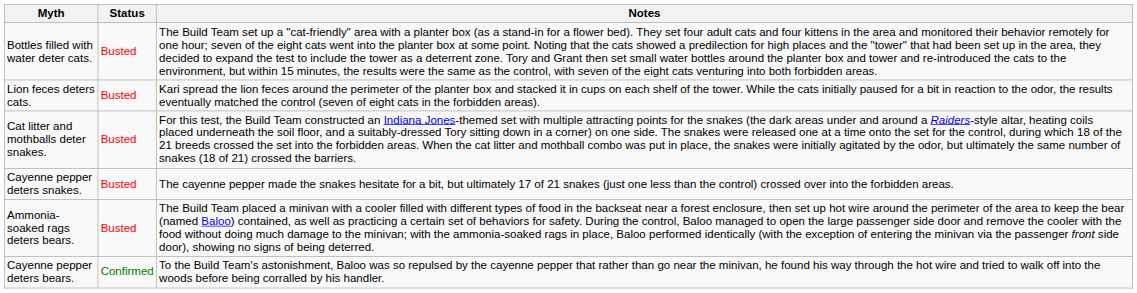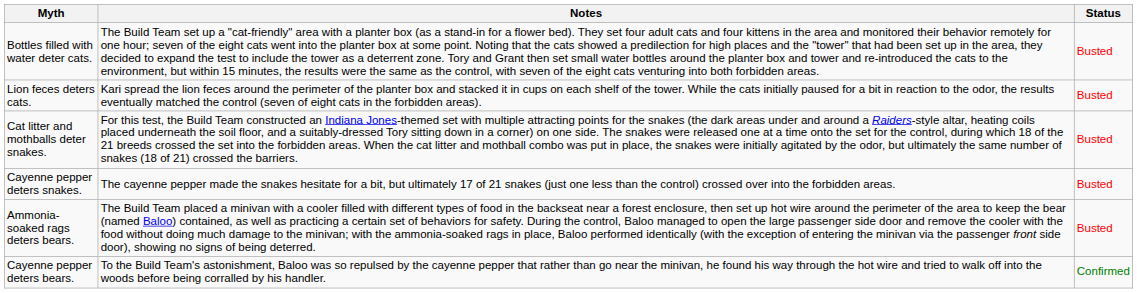 <table class="wikitable plainrowheaders">
 <tr>
 <th scope"col">Myth</th>
+<th scope"col">Notes</th>
 <th scope"col">Status</th>
-<th scope"col">Notes</th>
 </tr>
 <tr>
 <td scope"row">Bottles filled with water deter cats.</td>
+<td>The Build Team set up a "cat-friendly" area with a planter box (as a stand-in for a flower bed). They set four adult cats and four kittens in the area and monitored their behavior remotely for one hour; seven of the eight cats went into the planter box at some point. Noting that the cats showed a predilection for high places and the "tower" that had been set up in the area, they decided to expand the test to include the tower as a deterrent zone. Tory and Grant then set small water bottles around the planter box and tower and re-introduced the cats to the environment, but within 15 minutes, the results were the same as the control, with seven of the eight cats venturing into both forbidden areas.</td>
 <td style="color:red">Busted</td>
-<td>The Build Team set up a "cat-friendly" area with a planter box (as a stand-in for a flower bed). They set four adult cats and four kittens in the area and monitored their behavior remotely for one hour; seven of the eight cats went into the planter box at some point. Noting that the cats showed a predilection for high places and the "tower" that had been set up in the area, they decided to expand the test to include the tower as a deterrent zone. Tory and Grant then set small water bottles around the planter box and tower and re-introduced the cats to the environment, but within 15 minutes, the results were the same as the control, with seven of the eight cats venturing into both forbidden areas.</td>
 </tr>
 <tr>
 <td scope"row">Lion feces deters cats.</td>
+<td>Kari spread the lion feces around the perimeter of the planter box and stacked it in cups on each shelf of the tower. While the cats initially paused for a bit in reaction to the odor, the results eventually matched the control (seven of eight cats in the forbidden areas).</td>
 <td style="color:red">Busted</td>
-<td>Kari spread the lion feces around the perimeter of the planter box and stacked it in cups on each shelf of the tower. While the cats initially paused for a bit in reaction to the odor, the results eventually matched the control (seven of eight cats in the forbidden areas).</td>
 </tr>
 <tr>
 <td scope"row">Cat litter and mothballs deter snakes.</td>
+<td>For this test, the Build Team constructed an <a href='#'>Indiana Jones</a>-themed set with multiple attracting points for the snakes (the dark areas under and around a <em><a href='#'>Raiders</a></em>-style altar, heating coils placed underneath the soil floor, and a suitably-dressed Tory sitting down in a corner) on one side. The snakes were released one at a time onto the set for the control, during which 18 of the 21 breeds crossed the set into the forbidden areas. When the cat litter and mothball combo was put in place, the snakes were initially agitated by the odor, but ultimately the same number of snakes (18 of 21) crossed the barriers.</td>
 <td style="color:red">Busted</td>
-<td>For this test, the Build Team constructed an <a href='#'>Indiana Jones</a>-themed set with multiple attracting points for the snakes (the dark areas under and around a <em><a href='#'>Raiders</a></em>-style altar, heating coils placed underneath the soil floor, and a suitably-dressed Tory sitting down in a corner) on one side. The snakes were released one at a time onto the set for the control, during which 18 of the 21 breeds crossed the set into the forbidden areas. When the cat litter and mothball combo was put in place, the snakes were initially agitated by the odor, but ultimately the same number of snakes (18 of 21) crossed the barriers.</td>
 </tr>
 <tr>
 <td scope"row">Cayenne pepper deters snakes.</td>
+<td>The cayenne pepper made the snakes hesitate for a bit, but ultimately 17 of 21 snakes (just one less than the control) crossed over into the forbidden areas.</td>
 <td style="color:red">Busted</td>
-<td>The cayenne pepper made the snakes hesitate for a bit, but ultimately 17 of 21 snakes (just one less than the control) crossed over into the forbidden areas.</td>
 </tr>
 <tr>
 <td scope"row">Ammonia-soaked rags deters bears.</td>
+<td>The Build Team placed a minivan with a cooler filled with different types of food in the backseat near a forest enclosure, then set up hot wire around the perimeter of the area to keep the bear (named <a href='#'>Baloo</a>) contained, as well as practicing a certain set of behaviors for safety. During the control, Baloo managed to open the large passenger side door and remove the cooler with the food without doing much damage to the minivan; with the ammonia-soaked rags in place, Baloo performed identically (with the exception of entering the minivan via the passenger <em>front</em> side door), showing no signs of being deterred.</td>
 <td style="color:red">Busted</td>
-<td>The Build Team placed a minivan with a cooler filled with different types of food in the backseat near a forest enclosure, then set up hot wire around the perimeter of the area to keep the bear (named <a href='#'>Baloo</a>) contained, as well as practicing a certain set of behaviors for safety. During the control, Baloo managed to open the large passenger side door and remove the cooler with the food without doing much damage to the minivan; with the ammonia-soaked rags in place, Baloo performed identically (with the exception of entering the minivan via the passenger <em>front</em> side door), showing no signs of being deterred.</td>
 </tr>
 <tr>
 <td scope"row">Cayenne pepper deters bears.</td>
+<td>To the Build Team's astonishment, Baloo was so repulsed by the cayenne pepper that rather than go near the minivan, he found his way through the hot wire and tried to walk off into the woods before being corralled by his handler.</td>
 <td style="color:green">Confirmed</td>
-<td>To the Build Team's astonishment, Baloo was so repulsed by the cayenne pepper that rather than go near the minivan, he found his way through the hot wire and tried to walk off into the woods before being corralled by his handler.</td>
 </tr>
 </table>
